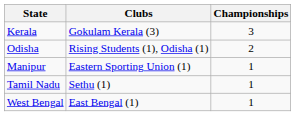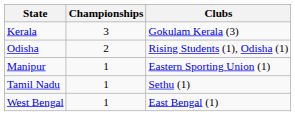 <table class="wikitable">
 <tr>
 <th>State</th>
+<th>Championships</th>
 <th>Clubs</th>
-<th>Championships</th>
 </tr>
 <tr>
 <td><a href='#'>Kerala</a></td>
+<td align="center">3</td>
 <td><a href='#'>Gokulam Kerala</a> (3)</td>
-<td align="center">3</td>
 </tr>
 <tr>
 <td><a href='#'>Odisha</a></td>
+<td align="center">2</td>
 <td><a href='#'>Rising Students</a> (1), <a href='#'>Odisha</a> (1)</td>
-<td align="center">2</td>
 </tr>
 <tr>
 <td><a href='#'>Manipur</a></td>
+<td align="center">1</td>
 <td><a href='#'>Eastern Sporting Union</a> (1)</td>
-<td align="center">1</td>
 </tr>
 <tr>
 <td><a href='#'>Tamil Nadu</a></td>
+<td align="center">1</td>
 <td><a href='#'>Sethu</a> (1)</td>
-<td align="center">1</td>
 </tr>
 <tr>
 <td><a href='#'>West Bengal</a></td>
+<td align="center">1</td>
 <td><a href='#'>East Bengal</a> (1)</td>
-<td align="center">1</td>
 </tr>
 </table>
